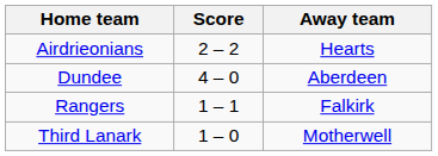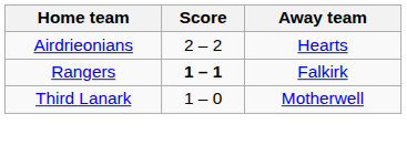 <table class="wikitable" style="text-align: center">
 <tr>
 <th width=140>Home team</th>
 <th width=70>Score</th>
 <th width=140>Away team</th>
 </tr>
 <tr>
 <td><a href='#'>Airdrieonians</a></td>
 <td>2 – 2</td>
 <td><a href='#'>Hearts</a></td>
 </tr>
 <tr>
-<td><a href='#'>Dundee</a></td>
-<td>4 – 0</td>
-<td><a href='#'>Aberdeen</a></td>
-</tr>
-<tr>
 <td><a href='#'>Rangers</a></td>
-<td>1 – 1</td>
+<td><strong>1 – 1</strong></td>
 <td><a href='#'>Falkirk</a></td>
 </tr>
 <tr>
 <td><a href='#'>Third Lanark</a></td>
 <td>1 – 0</td>
 <td><a href='#'>Motherwell</a></td>
 </tr>
 </table>
